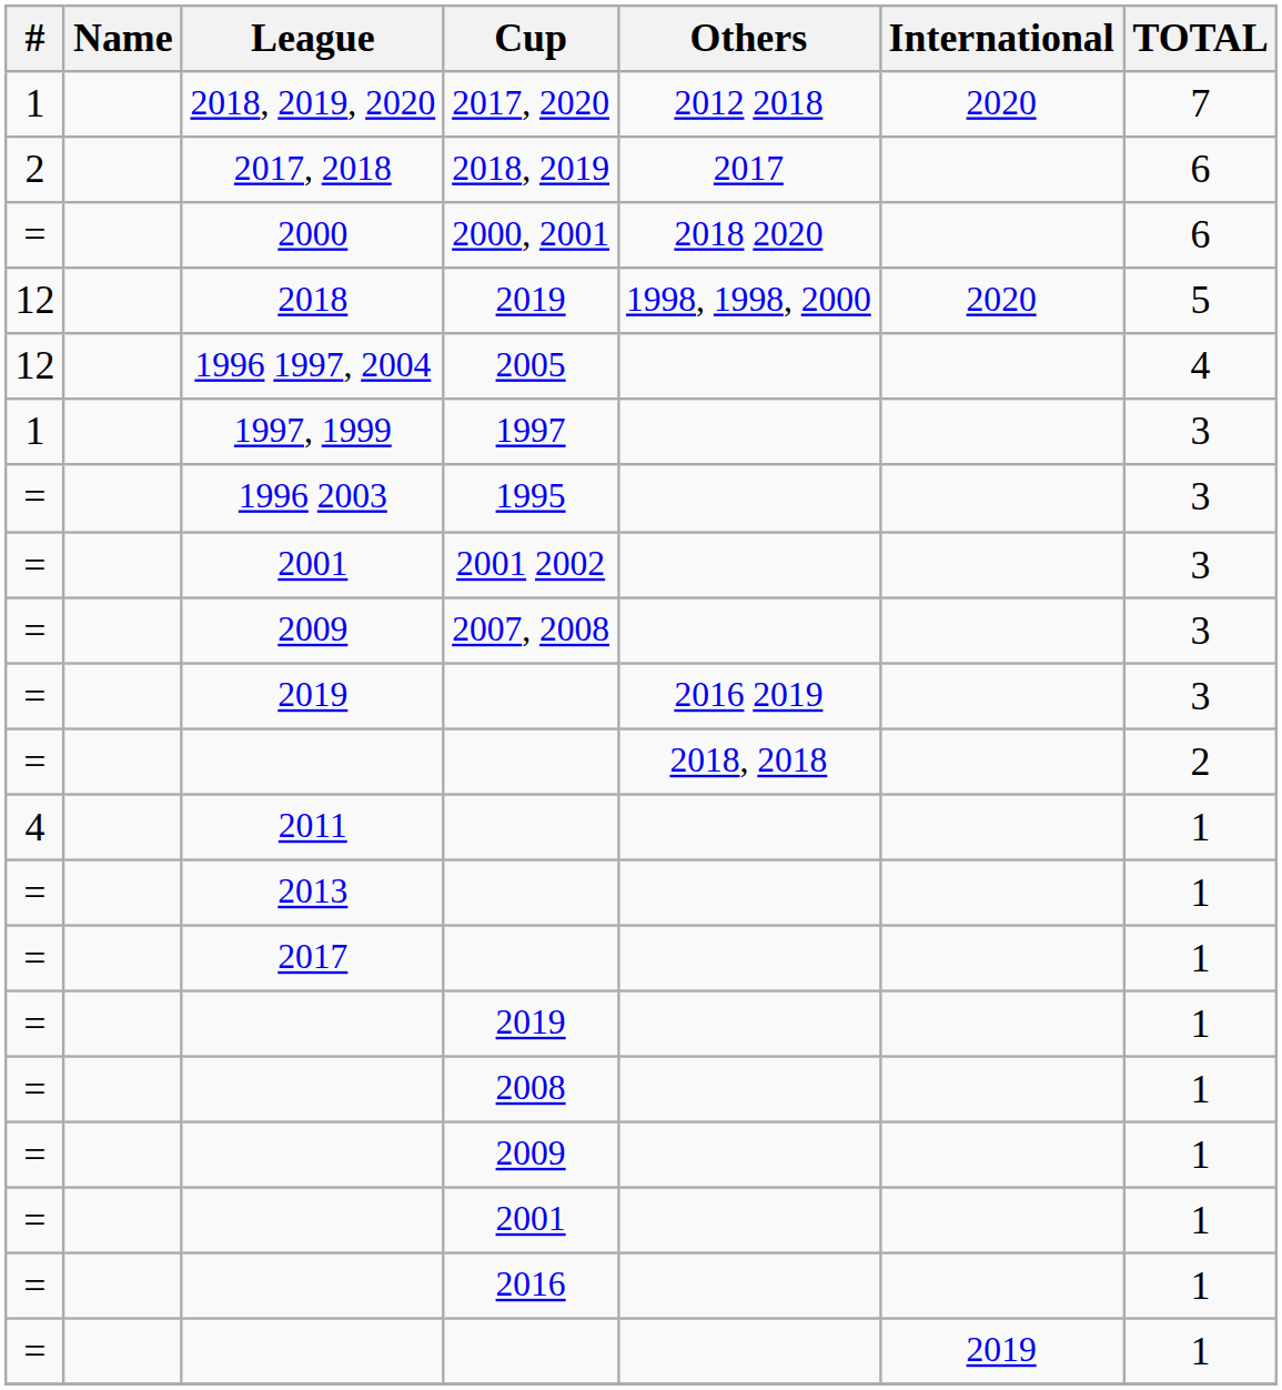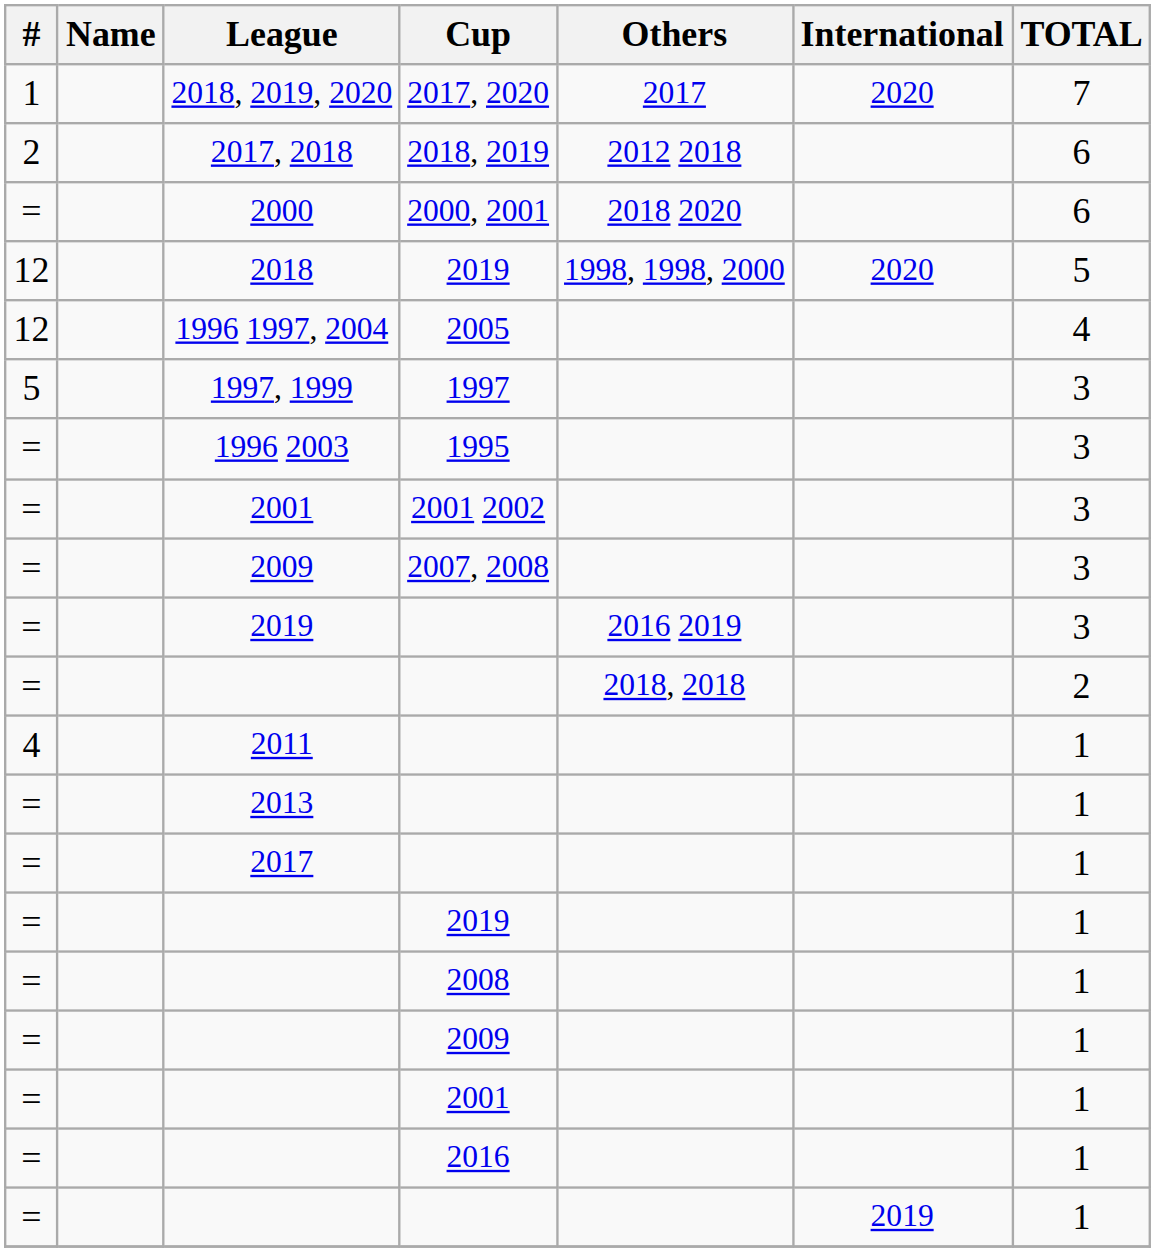 <table class="wikitable plainrowheaders collapsed" style="text-align:center;font-size:95%">
 <tr>
 <th scope="col">#</th>
 <th scope="col">Name</th>
 <th scope="col">League</th>
 <th scope="col">Cup</th>
 <th scope="col">Others</th>
 <th scope="col">International</th>
 <th scope="col">TOTAL</th>
 </tr>
 <tr>
 <td>1</td>
 <td scope="row" align="left"><strong></strong></td>
 <td style="font-size:88%"> <a href='#'>2018</a>, <a href='#'>2019</a>, <a href='#'>2020</a></td>
 <td style="font-size:88%"> <a href='#'>2017</a>, <a href='#'>2020</a></td>
-<td style="font-size:88%"> <a href='#'>2012</a>  <a href='#'>2018</a></td>
+<td style="font-size:88%"> <a href='#'>2017</a></td>
 <td style="font-size:88%"> <a href='#'>2020</a></td>
 <td>7</td>
 </tr>
 <tr>
 <td>2</td>
 <td scope="row" align="left"><em></em></td>
 <td style="font-size:88%"> <a href='#'>2017</a>, <a href='#'>2018</a></td>
 <td style="font-size:88%"> <a href='#'>2018</a>, <a href='#'>2019</a></td>
-<td style="font-size:88%"> <a href='#'>2017</a></td>
+<td style="font-size:88%"> <a href='#'>2012</a>  <a href='#'>2018</a></td>
 <td></td>
 <td>6</td>
 </tr>
 <tr>
 <td>=</td>
 <td scope="row" align="left"></td>
 <td style="font-size:88%"> <a href='#'>2000</a></td>
 <td style="font-size:88%"> <a href='#'>2000</a>, <a href='#'>2001</a></td>
 <td style="font-size:88%"> <a href='#'>2018</a>  <a href='#'>2020</a></td>
 <td></td>
 <td>6</td>
 </tr>
 <tr>
 <td>12</td>
 <td scope="row" align="left"><strong></strong></td>
 <td style="font-size:88%"> <a href='#'>2018</a></td>
 <td style="font-size:88%"> <a href='#'>2019</a></td>
 <td style="font-size:88%"> <a href='#'>1998</a>, <a href='#'>1998</a>, <a href='#'>2000</a></td>
 <td style="font-size:88%"> <a href='#'>2020</a></td>
 <td>5</td>
 </tr>
 <tr>
 <td>12</td>
 <td scope="row" align="left"></td>
 <td style="font-size:88%"> <a href='#'>1996</a>  <a href='#'>1997</a>, <a href='#'>2004</a></td>
 <td style="font-size:88%"> <a href='#'>2005</a></td>
 <td></td>
 <td></td>
 <td>4</td>
 </tr>
 <tr>
-<td>1</td>
+<td>5</td>
 <td scope="row" align="left"></td>
 <td style="font-size:88%"> <a href='#'>1997</a>, <a href='#'>1999</a></td>
 <td style="font-size:88%"> <a href='#'>1997</a></td>
 <td></td>
 <td></td>
 <td>3</td>
 </tr>
 <tr>
 <td>=</td>
 <td scope="row" align="left"></td>
 <td style="font-size:88%"> <a href='#'>1996</a>  <a href='#'>2003</a></td>
 <td style="font-size:88%"> <a href='#'>1995</a></td>
 <td></td>
 <td></td>
 <td>3</td>
 </tr>
 <tr>
 <td>=</td>
 <td scope="row" align="left"></td>
 <td style="font-size:88%"> <a href='#'>2001</a></td>
 <td style="font-size:88%"> <a href='#'>2001</a>  <a href='#'>2002</a></td>
 <td></td>
 <td></td>
 <td>3</td>
 </tr>
 <tr>
 <td>=</td>
 <td scope="row" align="left"></td>
 <td style="font-size:88%"> <a href='#'>2009</a></td>
 <td style="font-size:88%"> <a href='#'>2007</a>, <a href='#'>2008</a></td>
 <td></td>
 <td></td>
 <td>3</td>
 </tr>
 <tr>
 <td>=</td>
 <td scope="row" align="left"><strong></strong></td>
 <td style="font-size:88%"> <a href='#'>2019</a></td>
 <td></td>
 <td style="font-size:88%"> <a href='#'>2016</a>  <a href='#'>2019</a></td>
 <td></td>
 <td>3</td>
 </tr>
 <tr>
 <td>=</td>
 <td scope="row" align="left"><strong></strong></td>
 <td></td>
 <td></td>
 <td style="font-size:88%"> <a href='#'>2018</a>, <a href='#'>2018</a></td>
 <td></td>
 <td>2</td>
 </tr>
 <tr>
 <td>4</td>
 <td scope="row" align="left"></td>
 <td style="font-size:88%"> <a href='#'>2011</a></td>
 <td></td>
 <td></td>
 <td></td>
 <td>1</td>
 </tr>
 <tr>
 <td>=</td>
 <td scope="row" align="left"></td>
 <td style="font-size:88%"> <a href='#'>2013</a></td>
 <td></td>
 <td></td>
 <td></td>
 <td>1</td>
 </tr>
 <tr>
 <td>=</td>
 <td scope="row" align="left"></td>
 <td style="font-size:88%"> <a href='#'>2017</a></td>
 <td></td>
 <td></td>
 <td></td>
 <td>1</td>
 </tr>
 <tr>
 <td>=</td>
 <td scope="row" align="left"><strong></strong></td>
 <td></td>
 <td style="font-size:88%"> <a href='#'>2019</a></td>
 <td></td>
 <td></td>
 <td>1</td>
 </tr>
 <tr>
 <td>=</td>
 <td scope="row" align="left"></td>
 <td></td>
 <td style="font-size:88%"> <a href='#'>2008</a></td>
 <td></td>
 <td></td>
 <td>1</td>
 </tr>
 <tr>
 <td>=</td>
 <td scope="row" align="left"></td>
 <td></td>
 <td style="font-size:88%"> <a href='#'>2009</a></td>
 <td></td>
 <td></td>
 <td>1</td>
 </tr>
 <tr>
 <td>=</td>
 <td scope="row" align="left"></td>
 <td></td>
 <td style="font-size:88%"> <a href='#'>2001</a></td>
 <td></td>
 <td></td>
 <td>1</td>
 </tr>
 <tr>
 <td>=</td>
 <td scope="row" align="left"></td>
 <td></td>
 <td style="font-size:88%"> <a href='#'>2016</a></td>
 <td></td>
 <td></td>
 <td>1</td>
 </tr>
 <tr>
 <td>=</td>
 <td scope="row" align="left"><strong></strong></td>
 <td></td>
 <td></td>
 <td></td>
 <td style="font-size:88%"> <a href='#'>2019</a></td>
 <td>1</td>
 </tr>
 <tr>
 </tr>
 </table>
